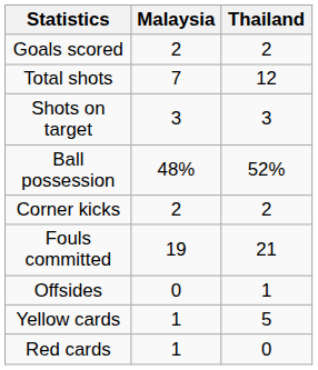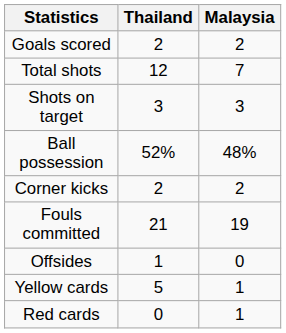 <table class="wikitable" style="text-align:center; margin:auto;">
 <tr>
 <th scope=col width=100>Statistics</th>
+<th scope=col width=70>Thailand</th>
 <th scope=col width=70>Malaysia</th>
-<th scope=col width=70>Thailand</th>
 </tr>
 <tr>
 <td>Goals scored</td>
 <td>2</td>
 <td>2</td>
 </tr>
 <tr>
 <td>Total shots</td>
+<td>12</td>
 <td>7</td>
-<td>12</td>
 </tr>
 <tr>
 <td>Shots on target</td>
 <td>3</td>
 <td>3</td>
 </tr>
 <tr>
 <td>Ball possession</td>
+<td>52%</td>
 <td>48%</td>
-<td>52%</td>
 </tr>
 <tr>
 <td>Corner kicks</td>
 <td>2</td>
 <td>2</td>
 </tr>
 <tr>
 <td>Fouls committed</td>
+<td>21</td>
 <td>19</td>
-<td>21</td>
 </tr>
 <tr>
 <td>Offsides</td>
+<td>1</td>
+<td>0</td>
+</tr>
+<tr>
+<td>Yellow cards</td>
+<td>5</td>
+<td>1</td>
+</tr>
+<tr>
+<td>Red cards</td>
 <td>0</td>
 <td>1</td>
 </tr>
-<tr>
-<td>Yellow cards</td>
-<td>1</td>
-<td>5</td>
-</tr>
-<tr>
-<td>Red cards</td>
-<td>1</td>
-<td>0</td>
-</tr>
 </table>
